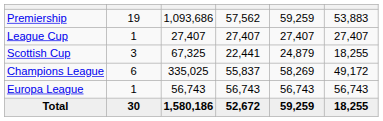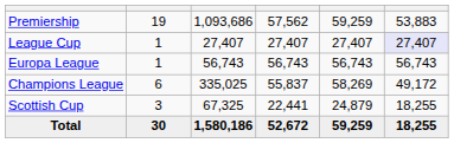 <table class="wikitable" style="text-align: center;">
 <tr>
 <th></th>
 <th style="width:70px;"></th>
 <th style="width:70px;"></th>
 <th style="width:70px;"></th>
 <th style="width:70px;"></th>
 <th style="width:70px;"></th>
 </tr>
 <tr>
 <td align=left><a href='#'>Premiership</a></td>
 <td>19</td>
 <td>1,093,686</td>
 <td>57,562</td>
 <td>59,259</td>
 <td>53,883</td>
 </tr>
 <tr>
 <td align=left><a href='#'>League Cup</a></td>
 <td>1</td>
 <td>27,407</td>
 <td>27,407</td>
 <td>27,407</td>
-<td>27,407</td>
+<td style="background: lavender;">27,407</td>
 </tr>
 <tr>
-<td align=left><a href='#'>Scottish Cup</a></td>
-<td>3</td>
-<td>67,325</td>
-<td>22,441</td>
-<td>24,879</td>
-<td>18,255</td>
+<td align=left><a href='#'>Europa League</a></td>
+<td>1</td>
+<td>56,743</td>
+<td>56,743</td>
+<td>56,743</td>
+<td>56,743</td>
 </tr>
 <tr>
 <td align=left><a href='#'>Champions League</a></td>
 <td>6</td>
 <td>335,025</td>
 <td>55,837</td>
 <td>58,269</td>
 <td>49,172</td>
 </tr>
 <tr>
-<td align=left><a href='#'>Europa League</a></td>
-<td>1</td>
-<td>56,743</td>
-<td>56,743</td>
-<td>56,743</td>
-<td>56,743</td>
+<td align=left><a href='#'>Scottish Cup</a></td>
+<td>3</td>
+<td>67,325</td>
+<td>22,441</td>
+<td>24,879</td>
+<td>18,255</td>
 </tr>
 <tr bgcolor="#EFEFEF">
 <td><strong>Total</strong></td>
 <td><strong>30</strong></td>
 <td><strong>1,580,186</strong></td>
 <td><strong>52,672</strong></td>
 <td><strong>59,259</strong></td>
 <td><strong>18,255</strong></td>
 </tr>
 </table>
